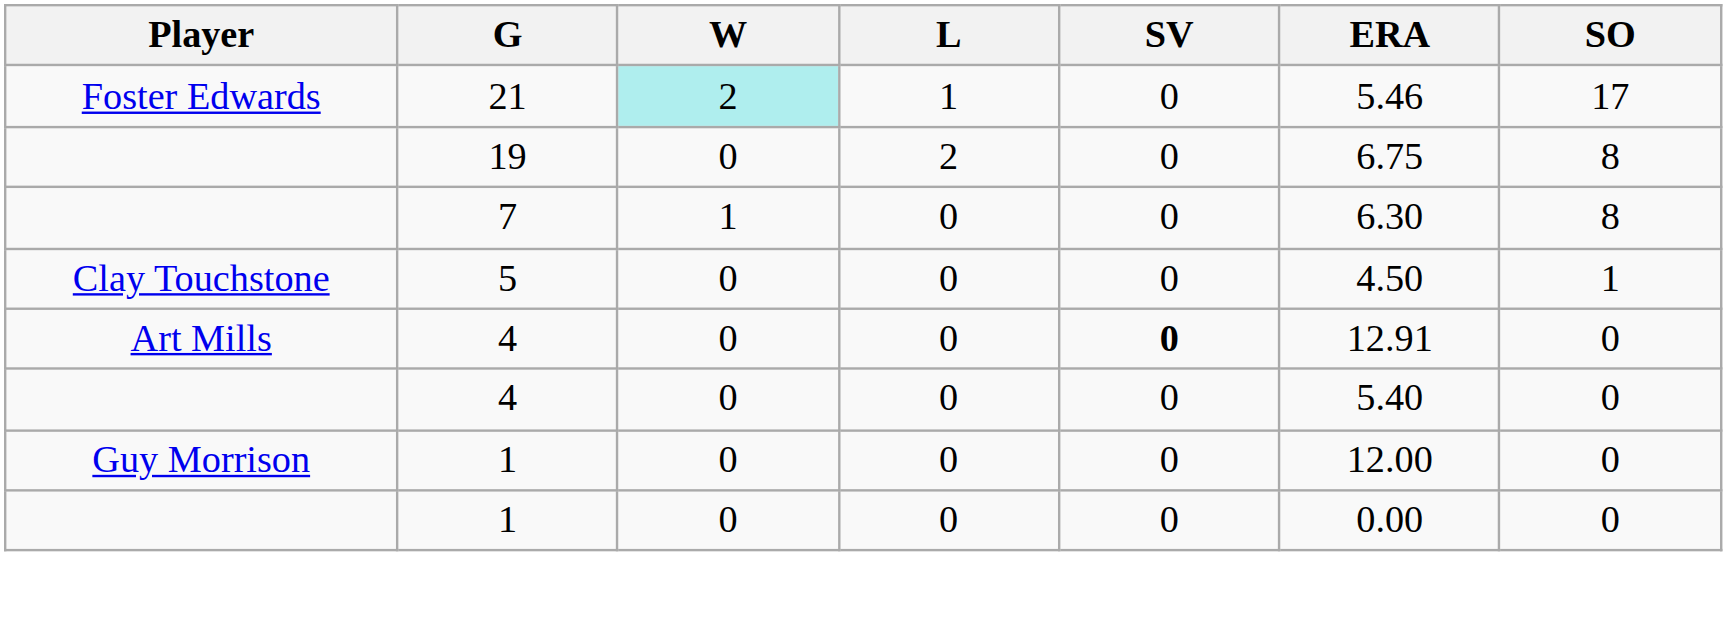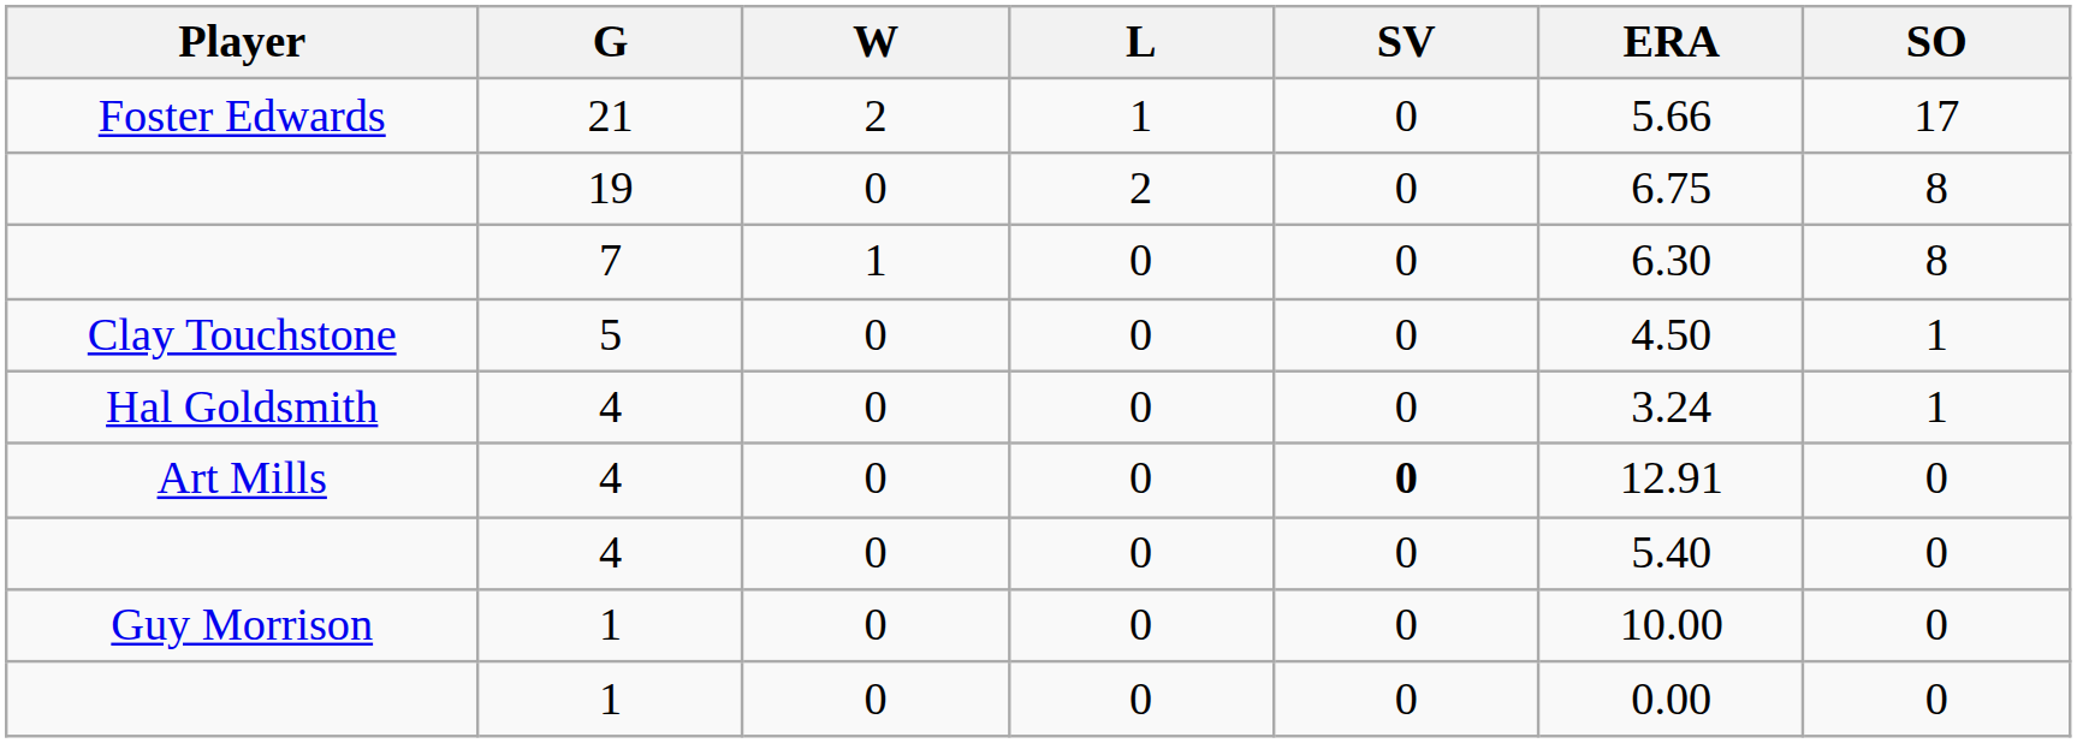 <table class="wikitable sortable">
 <tr>
 <th bgcolor="#DDDDFF" width="16%">Player</th>
 <th bgcolor="#DDDDFF" width="9%">G</th>
 <th bgcolor="#DDDDFF" width="9%">W</th>
 <th bgcolor="#DDDDFF" width="9%">L</th>
 <th bgcolor="#DDDDFF" width="9%">SV</th>
 <th bgcolor="#DDDDFF" width="9%">ERA</th>
 <th bgcolor="#DDDDFF" width="9%">SO</th>
 </tr>
 <tr align="center">
 <td><a href='#'>Foster Edwards</a></td>
 <td>21</td>
-<td style="background: paleturquoise;">2</td>
+<td>2</td>
 <td>1</td>
 <td>0</td>
-<td>5.46</td>
+<td>5.66</td>
 <td>17</td>
 </tr>
 <tr align="center">
 <td></td>
 <td>19</td>
 <td>0</td>
 <td>2</td>
 <td>0</td>
 <td>6.75</td>
 <td>8</td>
 </tr>
 <tr align="center">
 <td></td>
 <td>7</td>
 <td>1</td>
 <td>0</td>
 <td>0</td>
 <td>6.30</td>
 <td>8</td>
 </tr>
 <tr align="center">
 <td><a href='#'>Clay Touchstone</a></td>
 <td>5</td>
 <td>0</td>
 <td>0</td>
 <td>0</td>
 <td>4.50</td>
 <td>1</td>
 </tr>
 <tr align="center">
+<td><a href='#'>Hal Goldsmith</a></td>
+<td>4</td>
+<td>0</td>
+<td>0</td>
+<td>0</td>
+<td>3.24</td>
+<td>1</td>
+</tr>
+<tr align="center">
 <td><a href='#'>Art Mills</a></td>
 <td>4</td>
 <td>0</td>
 <td>0</td>
 <td><strong>0</strong></td>
 <td>12.91</td>
 <td>0</td>
 </tr>
 <tr align="center">
 <td></td>
 <td>4</td>
 <td>0</td>
 <td>0</td>
 <td>0</td>
 <td>5.40</td>
 <td>0</td>
 </tr>
 <tr align="center">
 <td><a href='#'>Guy Morrison</a></td>
 <td>1</td>
 <td>0</td>
 <td>0</td>
 <td>0</td>
-<td>12.00</td>
+<td>10.00</td>
 <td>0</td>
 </tr>
 <tr align="center">
 <td></td>
 <td>1</td>
 <td>0</td>
 <td>0</td>
 <td>0</td>
 <td>0.00</td>
 <td>0</td>
 </tr>
 </table>
